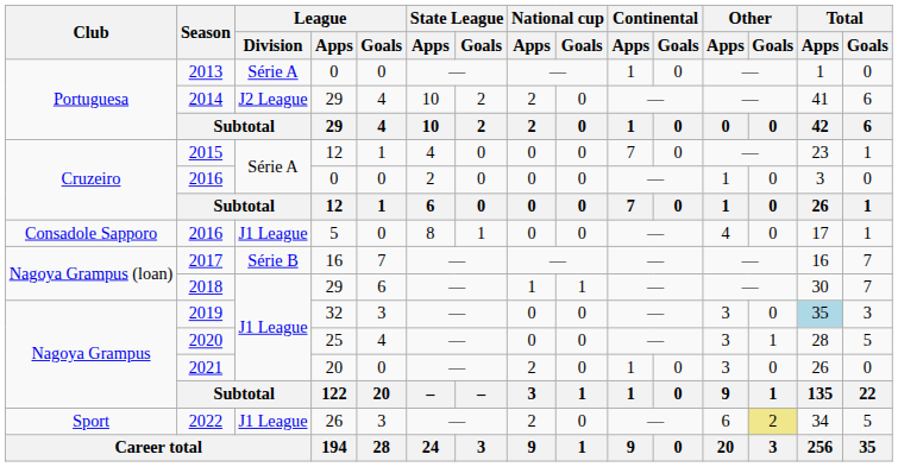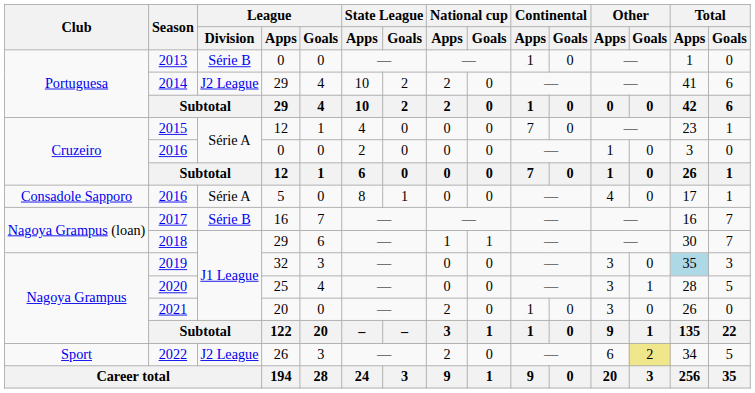 <table class="wikitable" style="text-align: center;">
 <tr>
 <th rowspan="2">Club</th>
 <th rowspan="2">Season</th>
 <th colspan="3">League</th>
 <th colspan="2">State League</th>
 <th colspan="2">National cup</th>
 <th colspan="2">Continental</th>
 <th colspan="2">Other</th>
 <th colspan="2">Total</th>
 </tr>
 <tr>
 <th>Division</th>
 <th>Apps</th>
 <th>Goals</th>
 <th>Apps</th>
 <th>Goals</th>
 <th>Apps</th>
 <th>Goals</th>
 <th>Apps</th>
 <th>Goals</th>
 <th>Apps</th>
 <th>Goals</th>
 <th>Apps</th>
 <th>Goals</th>
 </tr>
 <tr>
 <td rowspan="3" valign="center"><a href='#'>Portuguesa</a></td>
 <td><a href='#'>2013</a></td>
-<td><a href='#'>Série A</a></td>
+<td><a href='#'>Série B</a></td>
 <td>0</td>
 <td>0</td>
 <td colspan="2">—</td>
 <td colspan="2">—</td>
 <td>1</td>
 <td>0</td>
 <td colspan="2">—</td>
 <td>1</td>
 <td>0</td>
 </tr>
 <tr>
 <td><a href='#'>2014</a></td>
 <td><a href='#'>J2 League</a></td>
 <td>29</td>
 <td>4</td>
 <td>10</td>
 <td>2</td>
 <td>2</td>
 <td>0</td>
 <td colspan="2">—</td>
 <td colspan="2">—</td>
 <td>41</td>
 <td>6</td>
 </tr>
 <tr>
 <th colspan="2">Subtotal</th>
 <th>29</th>
 <th>4</th>
 <th>10</th>
 <th>2</th>
 <th>2</th>
 <th>0</th>
 <th>1</th>
 <th>0</th>
 <th>0</th>
 <th>0</th>
 <th>42</th>
 <th>6</th>
 </tr>
 <tr>
 <td rowspan="3" valign="center"><a href='#'>Cruzeiro</a></td>
 <td><a href='#'>2015</a></td>
 <td rowspan="2">Série A</td>
 <td>12</td>
 <td>1</td>
 <td>4</td>
 <td>0</td>
 <td>0</td>
 <td>0</td>
 <td>7</td>
 <td>0</td>
 <td colspan="2">—</td>
 <td>23</td>
 <td>1</td>
 </tr>
 <tr>
 <td><a href='#'>2016</a></td>
 <td>0</td>
 <td>0</td>
 <td>2</td>
 <td>0</td>
 <td>0</td>
 <td>0</td>
 <td colspan="2">—</td>
 <td>1</td>
 <td>0</td>
 <td>3</td>
 <td>0</td>
 </tr>
 <tr>
 <th colspan="2">Subtotal</th>
 <th>12</th>
 <th>1</th>
 <th>6</th>
 <th>0</th>
 <th>0</th>
 <th>0</th>
 <th>7</th>
 <th>0</th>
 <th>1</th>
 <th>0</th>
 <th>26</th>
 <th>1</th>
 </tr>
 <tr>
 <td><a href='#'>Consadole Sapporo</a></td>
 <td><a href='#'>2016</a></td>
-<td><a href='#'>J1 League</a></td>
+<td>Série A</td>
 <td>5</td>
 <td>0</td>
 <td>8</td>
 <td>1</td>
 <td>0</td>
 <td>0</td>
 <td colspan="2">—</td>
 <td>4</td>
 <td>0</td>
 <td>17</td>
 <td>1</td>
 </tr>
 <tr>
 <td rowspan="2"><a href='#'>Nagoya Grampus</a> (loan)</td>
 <td><a href='#'>2017</a></td>
 <td><a href='#'>Série B</a></td>
 <td>16</td>
 <td>7</td>
 <td colspan="2">—</td>
 <td colspan="2">—</td>
 <td colspan="2">—</td>
 <td colspan="2">—</td>
 <td>16</td>
 <td>7</td>
 </tr>
 <tr>
 <td><a href='#'>2018</a></td>
 <td rowspan="4"><a href='#'>J1 League</a></td>
 <td>29</td>
 <td>6</td>
 <td colspan="2">—</td>
 <td>1</td>
 <td>1</td>
 <td colspan="2">—</td>
 <td colspan="2">—</td>
 <td>30</td>
 <td>7</td>
 </tr>
 <tr>
 <td rowspan="4"><a href='#'>Nagoya Grampus</a></td>
 <td><a href='#'>2019</a></td>
 <td>32</td>
 <td>3</td>
 <td colspan="2">—</td>
 <td>0</td>
 <td>0</td>
 <td colspan="2">—</td>
 <td>3</td>
 <td>0</td>
 <td style="background: lightblue;">35</td>
 <td>3</td>
 </tr>
 <tr>
 <td><a href='#'>2020</a></td>
 <td>25</td>
 <td>4</td>
 <td colspan="2">—</td>
 <td>0</td>
 <td>0</td>
 <td colspan="2">—</td>
 <td>3</td>
 <td>1</td>
 <td>28</td>
 <td>5</td>
 </tr>
 <tr>
 <td><a href='#'>2021</a></td>
 <td>20</td>
 <td>0</td>
 <td colspan="2">—</td>
 <td>2</td>
 <td>0</td>
 <td>1</td>
 <td>0</td>
 <td>3</td>
 <td>0</td>
 <td>26</td>
 <td>0</td>
 </tr>
 <tr>
 <th colspan="2">Subtotal</th>
 <th>122</th>
 <th>20</th>
 <th>–</th>
 <th>–</th>
 <th>3</th>
 <th>1</th>
 <th>1</th>
 <th>0</th>
 <th>9</th>
 <th>1</th>
 <th>135</th>
 <th>22</th>
 </tr>
 <tr>
 <td valign="center"><a href='#'>Sport</a></td>
 <td><a href='#'>2022</a></td>
-<td><a href='#'>J1 League</a></td>
+<td><a href='#'>J2 League</a></td>
 <td>26</td>
 <td>3</td>
 <td colspan="2">—</td>
 <td>2</td>
 <td>0</td>
 <td colspan="2">—</td>
 <td>6</td>
 <td style="background: khaki;">2</td>
 <td>34</td>
 <td>5</td>
 </tr>
 <tr>
 <th colspan="3"><strong>Career total</strong></th>
 <th>194</th>
 <th>28</th>
 <th>24</th>
 <th>3</th>
 <th>9</th>
 <th>1</th>
 <th>9</th>
 <th>0</th>
 <th>20</th>
 <th>3</th>
 <th>256</th>
 <th>35</th>
 </tr>
 </table>
